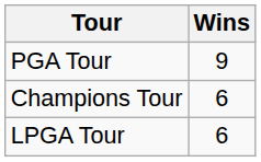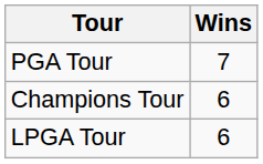 <table class=wikitable>
 <tr>
 <th>Tour</th>
 <th>Wins</th>
 </tr>
 <tr>
 <td>PGA Tour</td>
-<td align=center>9</td>
+<td align=center>7</td>
 </tr>
 <tr>
 <td>Champions Tour</td>
 <td align=center>6</td>
 </tr>
 <tr>
 <td>LPGA Tour</td>
 <td align=center>6</td>
 </tr>
 </table>
